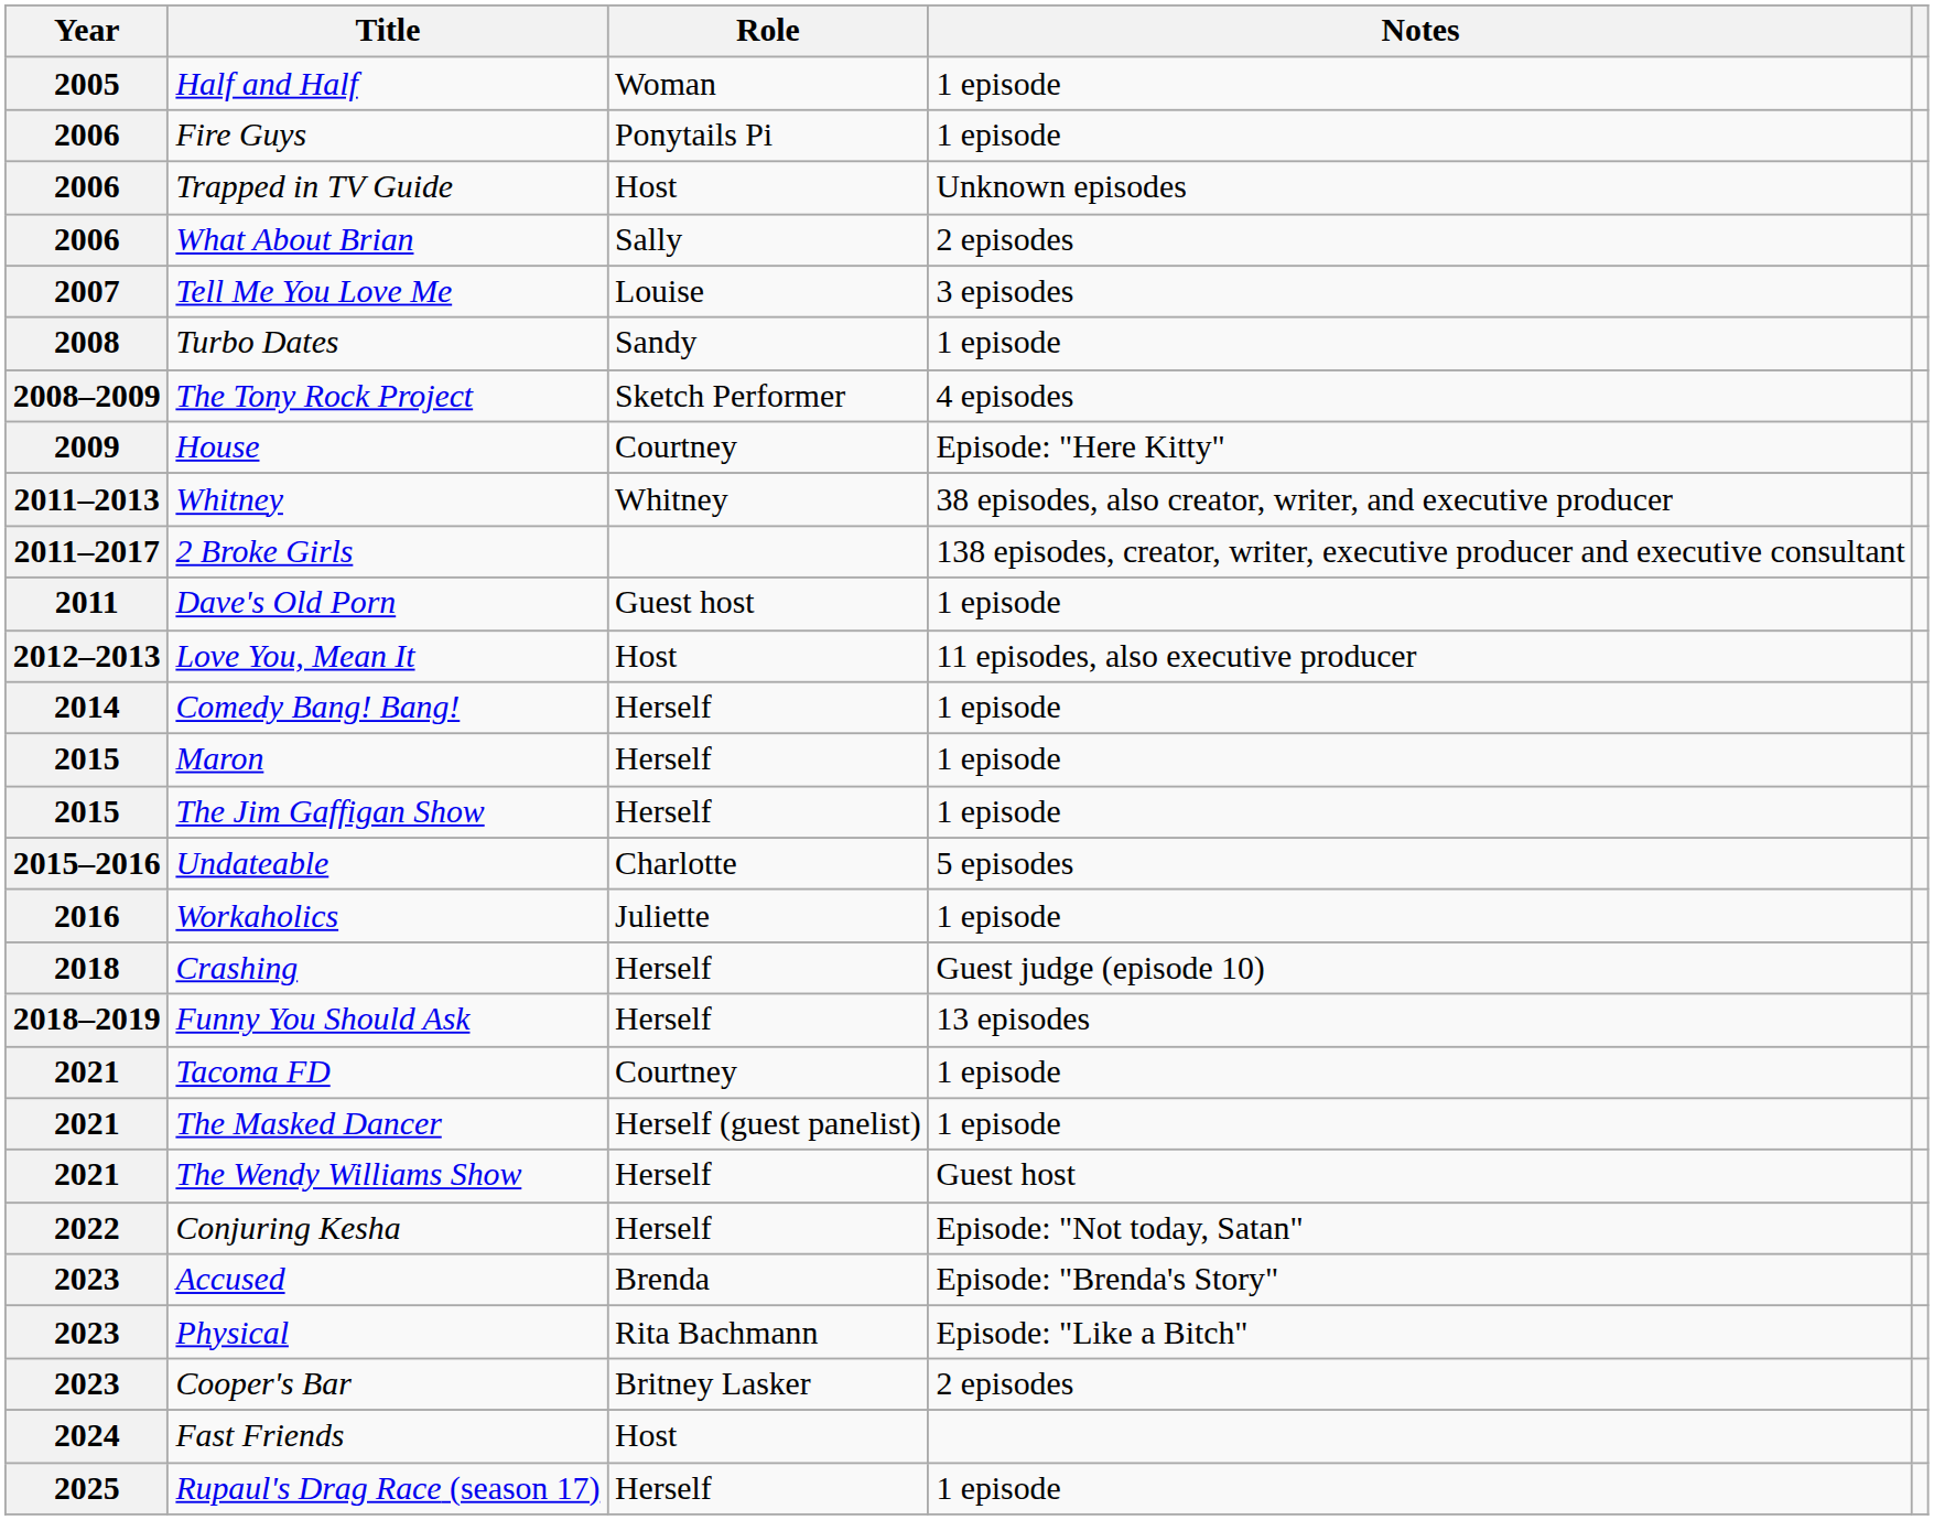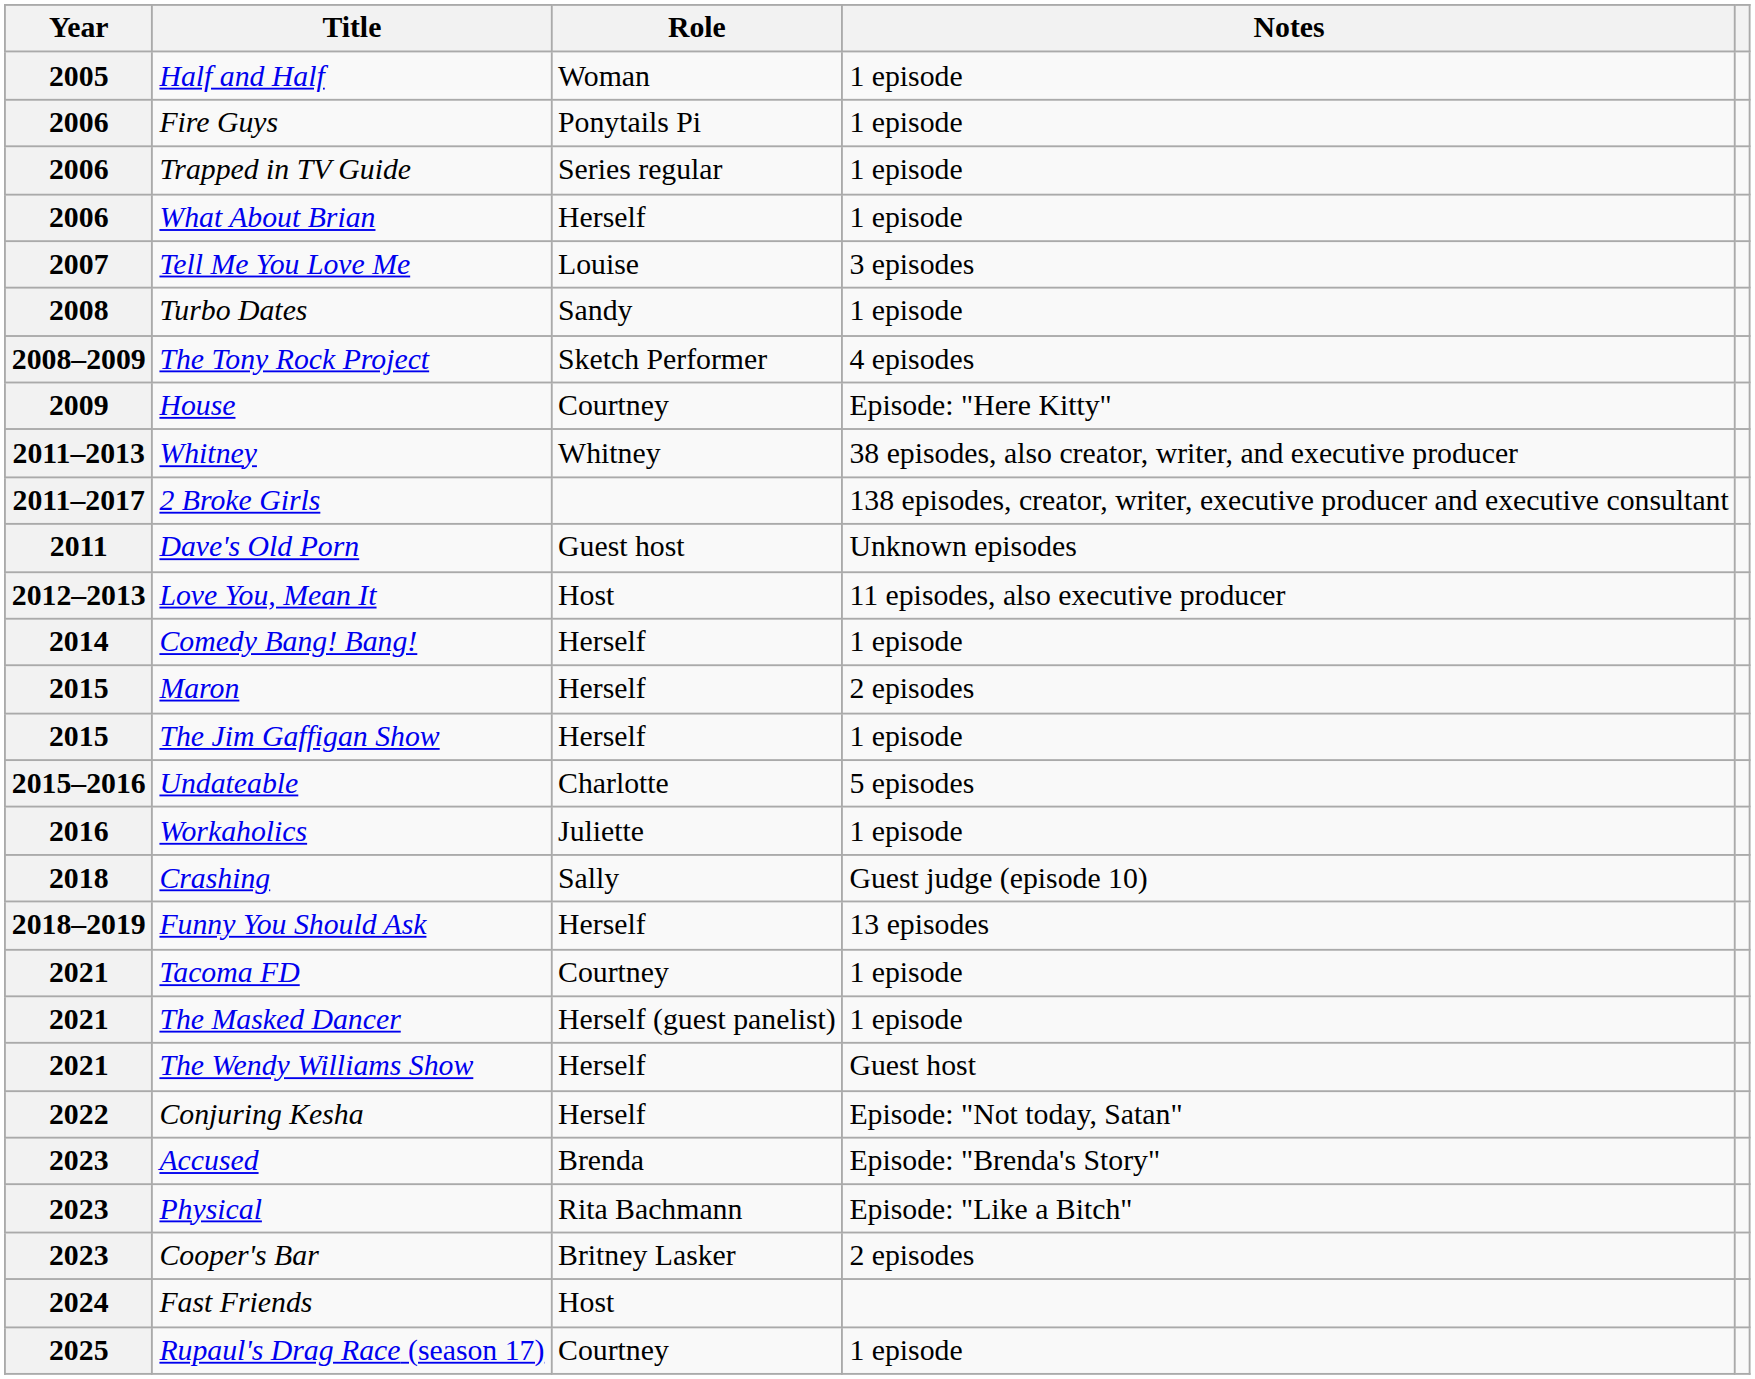 <table class="wikitable plainrowheaders sortable" style="margin-right: 0;">
 <tr>
 <th scope="col">Year</th>
 <th scope="col">Title</th>
 <th scope="col">Role</th>
 <th scope="col" class="unsortable">Notes</th>
 <th scope="col" class="unsortable"></th>
 </tr>
 <tr>
 <th scope="row">2005</th>
 <td><em><a href='#'>Half and Half</a></em></td>
 <td>Woman</td>
 <td>1 episode</td>
 <td style="text-align:center;"></td>
 </tr>
 <tr>
 <th scope="row">2006</th>
 <td><em>Fire Guys</em></td>
 <td>Ponytails Pi</td>
 <td>1 episode</td>
 <td style="text-align:center;"></td>
 </tr>
 <tr>
 <th scope="row">2006</th>
 <td><em>Trapped in TV Guide</em></td>
-<td>Host</td>
-<td>Unknown episodes</td>
+<td>Series regular</td>
+<td>1 episode</td>
 <td style="text-align:center;"></td>
 </tr>
 <tr>
 <th scope="row">2006</th>
 <td><em><a href='#'>What About Brian</a></em></td>
-<td>Sally</td>
-<td>2 episodes</td>
+<td>Herself</td>
+<td>1 episode</td>
 <td style="text-align:center;"></td>
 </tr>
 <tr>
 <th scope="row">2007</th>
 <td><em><a href='#'>Tell Me You Love Me</a></em></td>
 <td>Louise</td>
 <td>3 episodes</td>
 <td style="text-align:center;"></td>
 </tr>
 <tr>
 <th scope="row">2008</th>
 <td><em>Turbo Dates</em></td>
 <td>Sandy</td>
 <td>1 episode</td>
 <td style="text-align:center;"></td>
 </tr>
 <tr>
 <th scope="row">2008–2009</th>
 <td><em><a href='#'>The Tony Rock Project</a></em></td>
 <td>Sketch Performer</td>
 <td>4 episodes</td>
 <td style="text-align:center;"></td>
 </tr>
 <tr>
 <th scope="row">2009</th>
 <td><em><a href='#'>House</a></em></td>
 <td>Courtney</td>
 <td>Episode: "Here Kitty"</td>
 <td style="text-align:center;"></td>
 </tr>
 <tr>
 <th scope="row">2011–2013</th>
 <td><em><a href='#'>Whitney</a></em></td>
 <td>Whitney</td>
 <td>38 episodes, also creator, writer, and executive producer</td>
 <td style="text-align:center;"></td>
 </tr>
 <tr>
 <th scope="row">2011–2017</th>
 <td><em><a href='#'>2 Broke Girls</a></em></td>
 <td></td>
 <td>138 episodes, creator, writer, executive producer and executive consultant</td>
 <td style="text-align:center;"></td>
 </tr>
 <tr>
 <th scope="row">2011</th>
 <td><em><a href='#'>Dave's Old Porn</a></em></td>
 <td>Guest host</td>
-<td>1 episode</td>
+<td>Unknown episodes</td>
 <td style="text-align:center;"></td>
 </tr>
 <tr>
 <th scope="row">2012–2013</th>
 <td><em><a href='#'>Love You, Mean It</a></em></td>
 <td>Host</td>
 <td>11 episodes, also executive producer</td>
 <td style="text-align:center;"></td>
 </tr>
 <tr>
 <th scope="row">2014</th>
 <td><em><a href='#'>Comedy Bang! Bang!</a></em></td>
 <td>Herself</td>
 <td>1 episode</td>
 <td style="text-align:center;"></td>
 </tr>
 <tr>
 <th scope="row">2015</th>
 <td><em><a href='#'>Maron</a></em></td>
 <td>Herself</td>
-<td>1 episode</td>
+<td>2 episodes</td>
 <td style="text-align:center;"></td>
 </tr>
 <tr>
 <th scope="row">2015</th>
 <td><em><a href='#'>The Jim Gaffigan Show</a></em></td>
 <td>Herself</td>
 <td>1 episode</td>
 <td style="text-align:center;"></td>
 </tr>
 <tr>
 <th scope="row">2015–2016</th>
 <td><em><a href='#'>Undateable</a></em></td>
 <td>Charlotte</td>
 <td>5 episodes</td>
 <td style="text-align:center;"></td>
 </tr>
 <tr>
 <th scope="row">2016</th>
 <td><em><a href='#'>Workaholics</a></em></td>
 <td>Juliette</td>
 <td>1 episode</td>
 <td style="text-align:center;"></td>
 </tr>
 <tr>
 <th scope="row">2018</th>
 <td><em><a href='#'>Crashing</a></em></td>
-<td>Herself</td>
+<td>Sally</td>
 <td>Guest judge (episode 10)</td>
 <td style="text-align:center;"></td>
 </tr>
 <tr>
 <th scope="row">2018–2019</th>
 <td><em><a href='#'>Funny You Should Ask</a></em></td>
 <td>Herself</td>
 <td>13 episodes</td>
 <td style="text-align:center;"></td>
 </tr>
 <tr>
 <th scope="row">2021</th>
 <td><em><a href='#'>Tacoma FD</a></em></td>
 <td>Courtney</td>
 <td>1 episode</td>
 <td></td>
 </tr>
 <tr>
 <th scope="row">2021</th>
 <td><em><a href='#'>The Masked Dancer</a></em></td>
 <td>Herself (guest panelist)</td>
 <td>1 episode</td>
 <td style="text-align:center;"></td>
 </tr>
 <tr>
 <th scope="row">2021</th>
 <td><em><a href='#'>The Wendy Williams Show</a></em></td>
 <td>Herself</td>
 <td>Guest host</td>
 <td style="text-align:center;"></td>
 </tr>
 <tr>
 <th scope="row">2022</th>
 <td><em>Conjuring Kesha</em></td>
 <td>Herself</td>
 <td>Episode: "Not today, Satan"</td>
 <td></td>
 </tr>
 <tr>
 <th scope="row">2023</th>
 <td><em><a href='#'>Accused</a></em></td>
 <td>Brenda</td>
 <td>Episode: "Brenda's Story"</td>
 <td></td>
 </tr>
 <tr>
 <th scope="row">2023</th>
 <td><em><a href='#'>Physical</a></em></td>
 <td>Rita Bachmann</td>
 <td>Episode: "Like a Bitch"</td>
 <td></td>
 </tr>
 <tr>
 <th scope="row">2023</th>
 <td><em>Cooper's Bar</em></td>
 <td>Britney Lasker</td>
 <td>2 episodes</td>
 <td></td>
 </tr>
 <tr>
 <th scope="row">2024</th>
 <td><em>Fast Friends</em></td>
 <td>Host</td>
 <td></td>
 <td></td>
 </tr>
 <tr>
 <th>2025</th>
 <td><a href='#'><em>Rupaul's Drag Race</em> (season 17)</a></td>
-<td>Herself</td>
+<td>Courtney</td>
 <td>1 episode</td>
 <td></td>
 </tr>
 </table>
